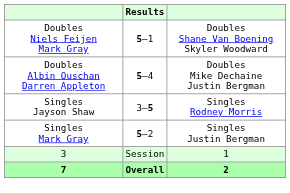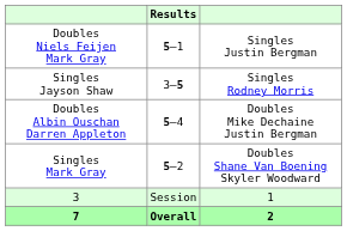 <table border="1" cellpadding="3" style="border-collapse: collapse;">
 <tr bgcolor="#ddffdd">
 <th width="160"></th>
 <th>Results</th>
 <th width="160"></th>
 </tr>
 <tr>
 <td align="center">Doubles<br><a href='#'>Niels Feijen</a><br><a href='#'>Mark Gray</a></td>
 <td align="center"><strong>5</strong>–1</td>
-<td align="center">Doubles<br><a href='#'>Shane Van Boening</a><br>Skyler Woodward</td>
+<td align="center">Singles<br>Justin Bergman</td>
+</tr>
+<tr>
+<td align="center">Singles<br>Jayson Shaw</td>
+<td align="center">3–<strong>5</strong></td>
+<td align="center">Singles<br><a href='#'>Rodney Morris</a></td>
 </tr>
 <tr>
 <td align="center">Doubles<br><a href='#'>Albin Ouschan</a><br><a href='#'>Darren Appleton</a></td>
 <td align="center"><strong>5</strong>–4</td>
 <td align="center">Doubles<br>Mike Dechaine<br>Justin Bergman</td>
 </tr>
 <tr>
-<td align="center">Singles<br>Jayson Shaw</td>
-<td align="center">3–<strong>5</strong></td>
-<td align="center">Singles<br><a href='#'>Rodney Morris</a></td>
-</tr>
-<tr>
 <td align="center">Singles<br><a href='#'>Mark Gray</a></td>
 <td align="center"><strong>5</strong>–2</td>
-<td align="center">Singles<br>Justin Bergman</td>
+<td align="center">Doubles<br><a href='#'>Shane Van Boening</a><br>Skyler Woodward</td>
 </tr>
 <tr bgcolor="#ddffdd">
 <td align="center">3</td>
 <td align="center">Session</td>
 <td align="center">1</td>
 </tr>
 <tr bgcolor="#aaffaa">
 <th align="center">7</th>
 <th align="center">Overall</th>
 <th align="center">2</th>
 </tr>
 </table>
